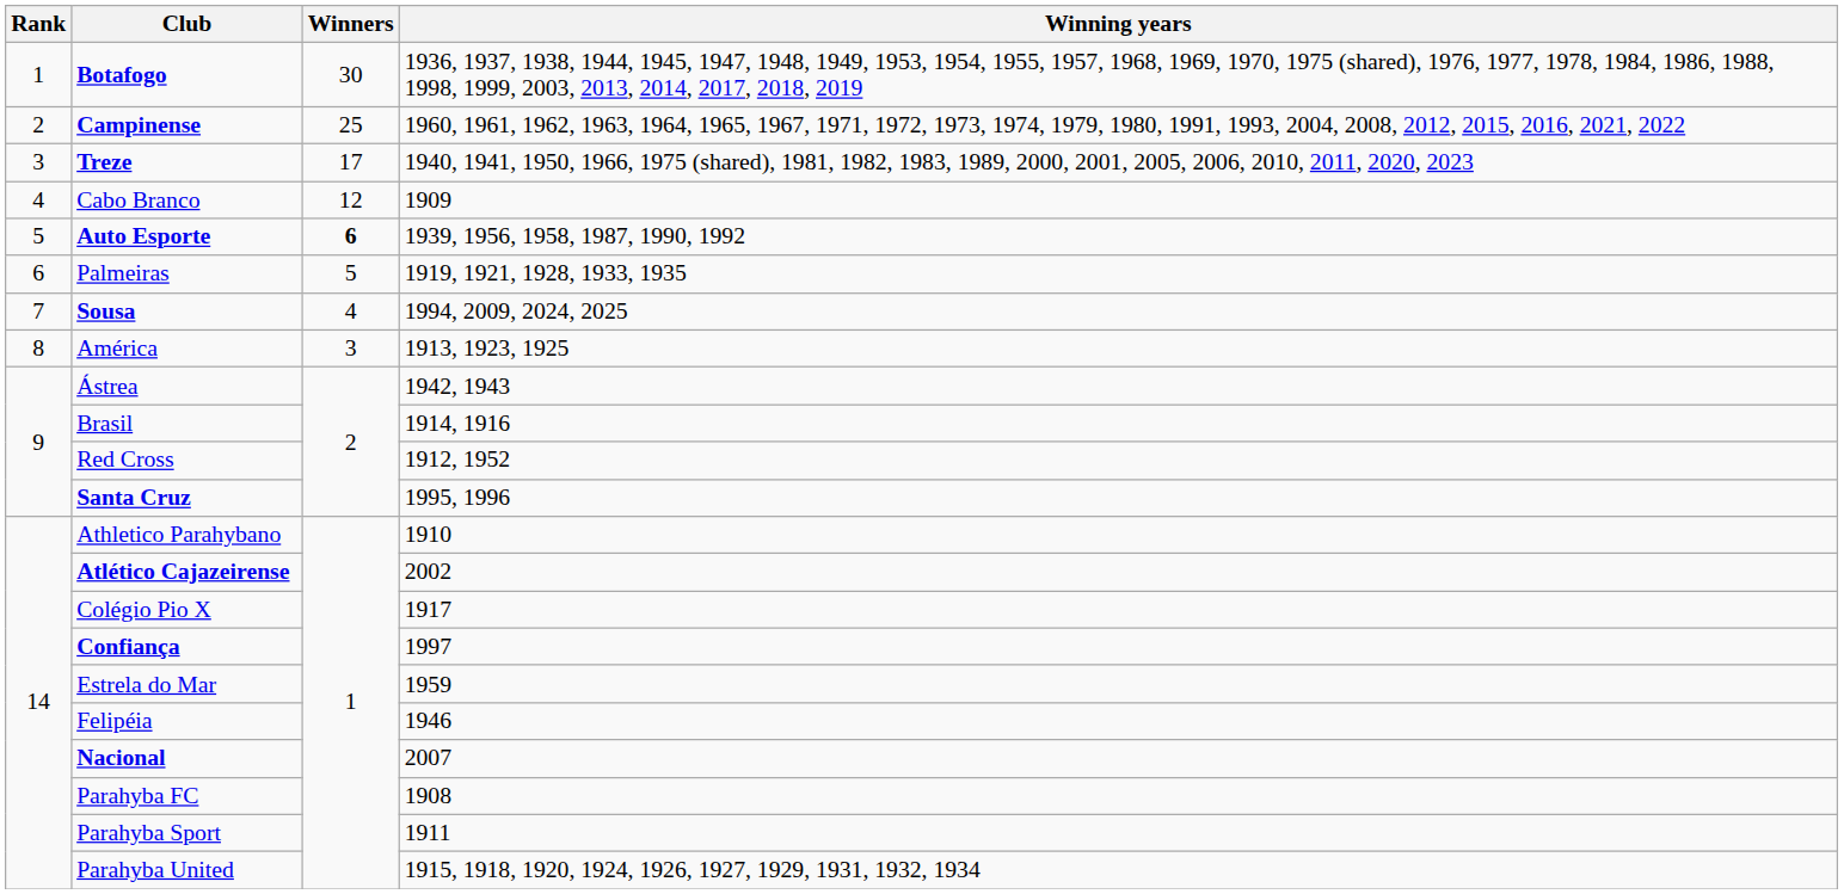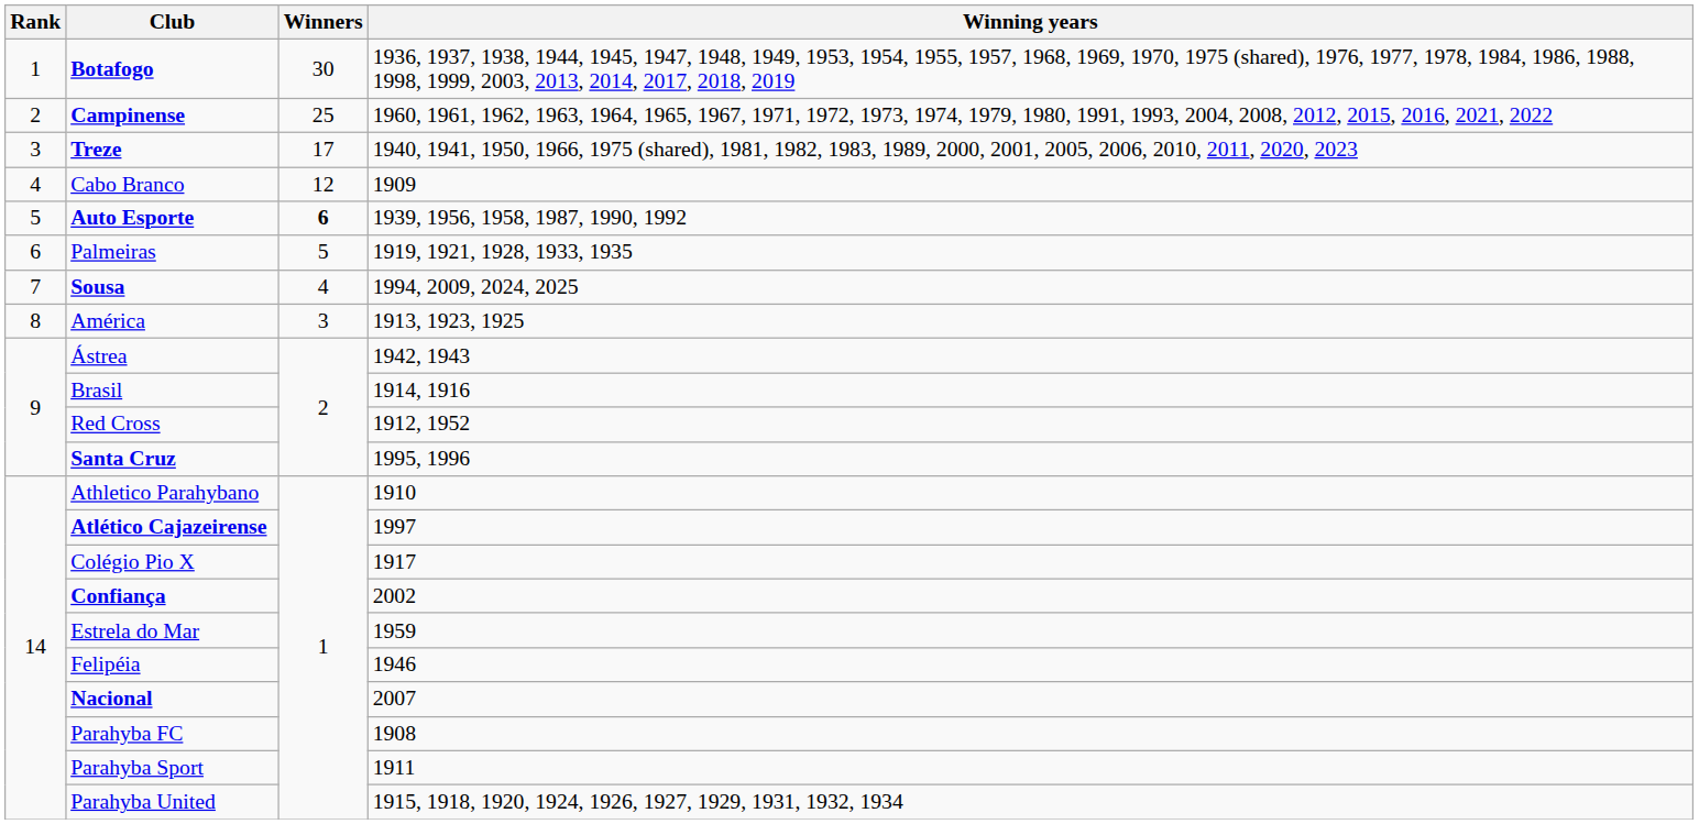 <table class="wikitable sortable">
 <tr>
 <th>Rank</th>
 <th style="width:150px">Club</th>
 <th>Winners</th>
 <th>Winning years</th>
 </tr>
 <tr>
 <td align=center>1</td>
 <td><strong><a href='#'>Botafogo</a></strong></td>
 <td align=center>30</td>
 <td>1936, 1937, 1938, 1944, 1945, 1947, 1948, 1949, 1953, 1954, 1955, 1957, 1968, 1969, 1970, 1975 (shared), 1976, 1977, 1978, 1984, 1986, 1988, 1998, 1999, 2003, <a href='#'>2013</a>, <a href='#'>2014</a>, <a href='#'>2017</a>, <a href='#'>2018</a>, <a href='#'>2019</a></td>
 </tr>
 <tr>
 <td align=center>2</td>
 <td><strong><a href='#'>Campinense</a></strong></td>
 <td align=center>25</td>
 <td>1960, 1961, 1962, 1963, 1964, 1965, 1967, 1971, 1972, 1973, 1974, 1979, 1980, 1991, 1993, 2004, 2008, <a href='#'>2012</a>, <a href='#'>2015</a>, <a href='#'>2016</a>, <a href='#'>2021</a>, <a href='#'>2022</a></td>
 </tr>
 <tr>
 <td align=center>3</td>
 <td><strong><a href='#'>Treze</a></strong></td>
 <td align=center>17</td>
 <td>1940, 1941, 1950, 1966, 1975 (shared), 1981, 1982, 1983, 1989, 2000, 2001, 2005, 2006, 2010, <a href='#'>2011</a>, <a href='#'>2020</a>, <a href='#'>2023</a></td>
 </tr>
 <tr>
 <td align=center>4</td>
 <td><a href='#'>Cabo Branco</a></td>
 <td align=center>12</td>
 <td>1909</td>
 </tr>
 <tr>
 <td align=center>5</td>
 <td><strong><a href='#'>Auto Esporte</a></strong></td>
 <td align=center><strong>6</strong></td>
 <td>1939, 1956, 1958, 1987, 1990, 1992</td>
 </tr>
 <tr>
 <td align=center>6</td>
 <td><a href='#'>Palmeiras</a></td>
 <td align=center>5</td>
 <td>1919, 1921, 1928, 1933, 1935</td>
 </tr>
 <tr>
 <td align=center>7</td>
 <td><strong><a href='#'>Sousa</a></strong></td>
 <td align=center>4</td>
 <td>1994, 2009, 2024, 2025</td>
 </tr>
 <tr>
 <td align=center>8</td>
 <td><a href='#'>América</a></td>
 <td align=center>3</td>
 <td>1913, 1923, 1925</td>
 </tr>
 <tr>
 <td rowspan=4 align=center>9</td>
 <td><a href='#'>Ástrea</a></td>
 <td rowspan=4 align=center>2</td>
 <td>1942, 1943</td>
 </tr>
 <tr>
 <td><a href='#'>Brasil</a></td>
 <td>1914, 1916</td>
 </tr>
 <tr>
 <td><a href='#'>Red Cross</a></td>
 <td>1912, 1952</td>
 </tr>
 <tr>
 <td><strong><a href='#'>Santa Cruz</a></strong></td>
 <td>1995, 1996</td>
 </tr>
 <tr>
 <td rowspan=10 align=center>14</td>
 <td><a href='#'>Athletico Parahybano</a></td>
 <td rowspan=10 align=center>1</td>
 <td>1910</td>
 </tr>
 <tr>
 <td><strong><a href='#'>Atlético Cajazeirense</a></strong></td>
-<td>2002</td>
+<td>1997</td>
 </tr>
 <tr>
 <td><a href='#'>Colégio Pio X</a></td>
 <td>1917</td>
 </tr>
 <tr>
 <td><strong><a href='#'>Confiança</a></strong></td>
-<td>1997</td>
+<td>2002</td>
 </tr>
 <tr>
 <td><a href='#'>Estrela do Mar</a></td>
 <td>1959</td>
 </tr>
 <tr>
 <td><a href='#'>Felipéia</a></td>
 <td>1946</td>
 </tr>
 <tr>
 <td><strong><a href='#'>Nacional</a></strong></td>
 <td>2007</td>
 </tr>
 <tr>
 <td><a href='#'>Parahyba FC</a></td>
 <td>1908</td>
 </tr>
 <tr>
 <td><a href='#'>Parahyba Sport</a></td>
 <td>1911</td>
 </tr>
 <tr>
 <td><a href='#'>Parahyba United</a></td>
 <td>1915, 1918, 1920, 1924, 1926, 1927, 1929, 1931, 1932, 1934</td>
 </tr>
 </table>
